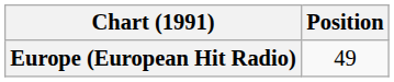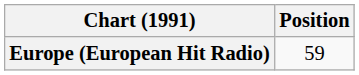 <table class="wikitable plainrowheaders" style="text-align:center">
 <tr>
 <th scope="col">Chart (1991)</th>
 <th scope="col">Position</th>
 </tr>
 <tr>
 <th scope="row">Europe (European Hit Radio)</th>
-<td>49</td>
+<td>59</td>
 </tr>
 </table>
